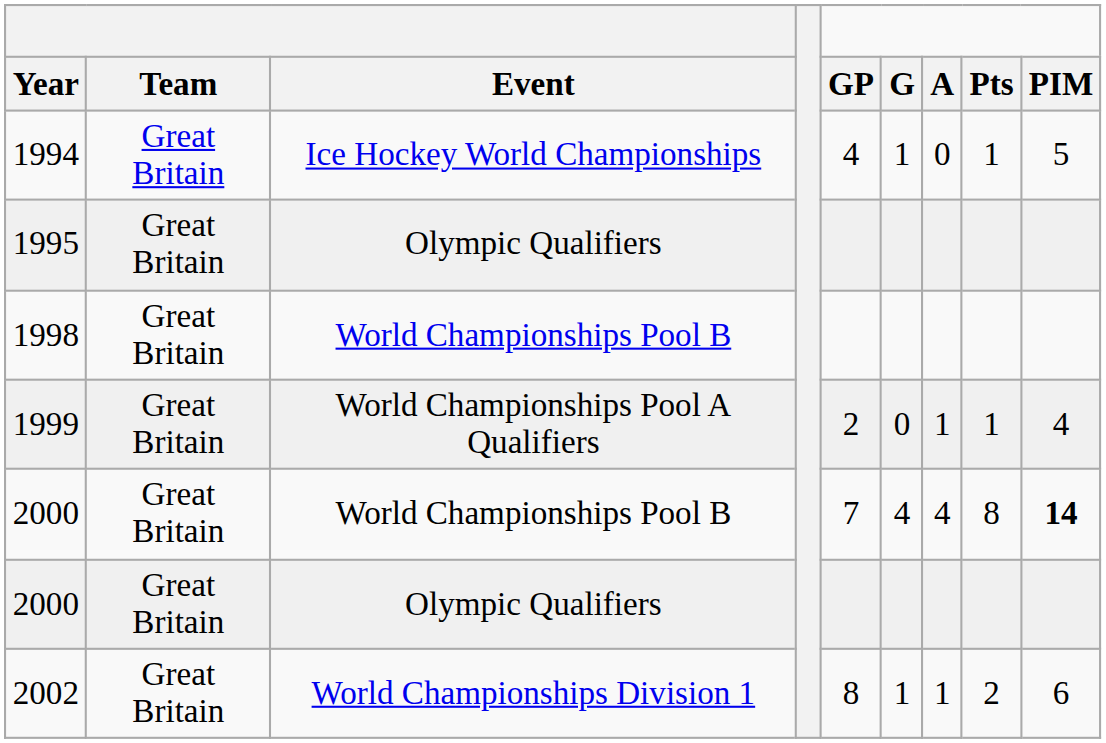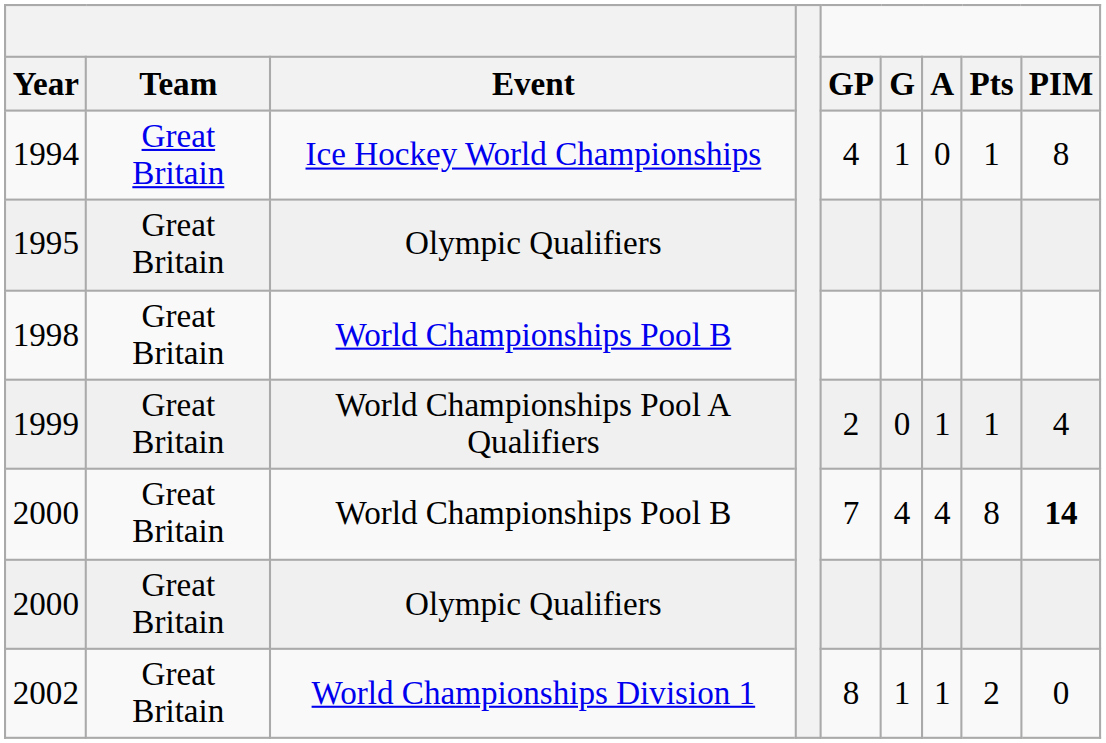 <table class="wikitable"| BORDER="0" CELLPADDING="1" CELLSPACING="0" width="60%" style="text-align:center">
 <tr bgcolor="#e0e0e0">
 <th colspan="3" width="75%" bgcolor="#ffffff"> </th>
 <th rowspan="99" bgcolor="#ffffff"> </th>
 </tr>
 <tr bgcolor="#e0e0e0">
 <th>Year</th>
 <th>Team</th>
 <th>Event</th>
 <th>GP</th>
 <th>G</th>
 <th>A</th>
 <th>Pts</th>
 <th>PIM</th>
 </tr>
 <tr ALIGN="center">
 <td>1994</td>
 <td><a href='#'>Great Britain</a></td>
 <td><a href='#'>Ice Hockey World Championships</a></td>
 <td>4</td>
 <td>1</td>
 <td>0</td>
 <td>1</td>
-<td>5</td>
+<td>8</td>
 </tr>
 <tr ALIGN="center" bgcolor="#f0f0f0">
 <td>1995</td>
 <td>Great Britain</td>
 <td>Olympic Qualifiers</td>
 <td></td>
 <td></td>
 <td></td>
 <td></td>
 <td></td>
 </tr>
 <tr ALIGN="center">
 <td>1998</td>
 <td>Great Britain</td>
 <td><a href='#'>World Championships Pool B</a></td>
 <td></td>
 <td></td>
 <td></td>
 <td></td>
 <td></td>
 </tr>
 <tr ALIGN="center" bgcolor="#f0f0f0">
 <td>1999</td>
 <td>Great Britain</td>
 <td>World Championships Pool A Qualifiers</td>
 <td>2</td>
 <td>0</td>
 <td>1</td>
 <td>1</td>
 <td>4</td>
 </tr>
 <tr ALIGN="center">
 <td>2000</td>
 <td>Great Britain</td>
 <td>World Championships Pool B</td>
 <td>7</td>
 <td>4</td>
 <td>4</td>
 <td>8</td>
 <td><strong>14</strong></td>
 </tr>
 <tr ALIGN="center" bgcolor="#f0f0f0">
 <td>2000</td>
 <td>Great Britain</td>
 <td>Olympic Qualifiers</td>
 <td></td>
 <td></td>
 <td></td>
 <td></td>
 <td></td>
 </tr>
 <tr ALIGN="center">
 <td>2002</td>
 <td>Great Britain</td>
 <td><a href='#'>World Championships Division 1</a></td>
 <td>8</td>
 <td>1</td>
 <td>1</td>
 <td>2</td>
-<td>6</td>
+<td>0</td>
 </tr>
 </table>
